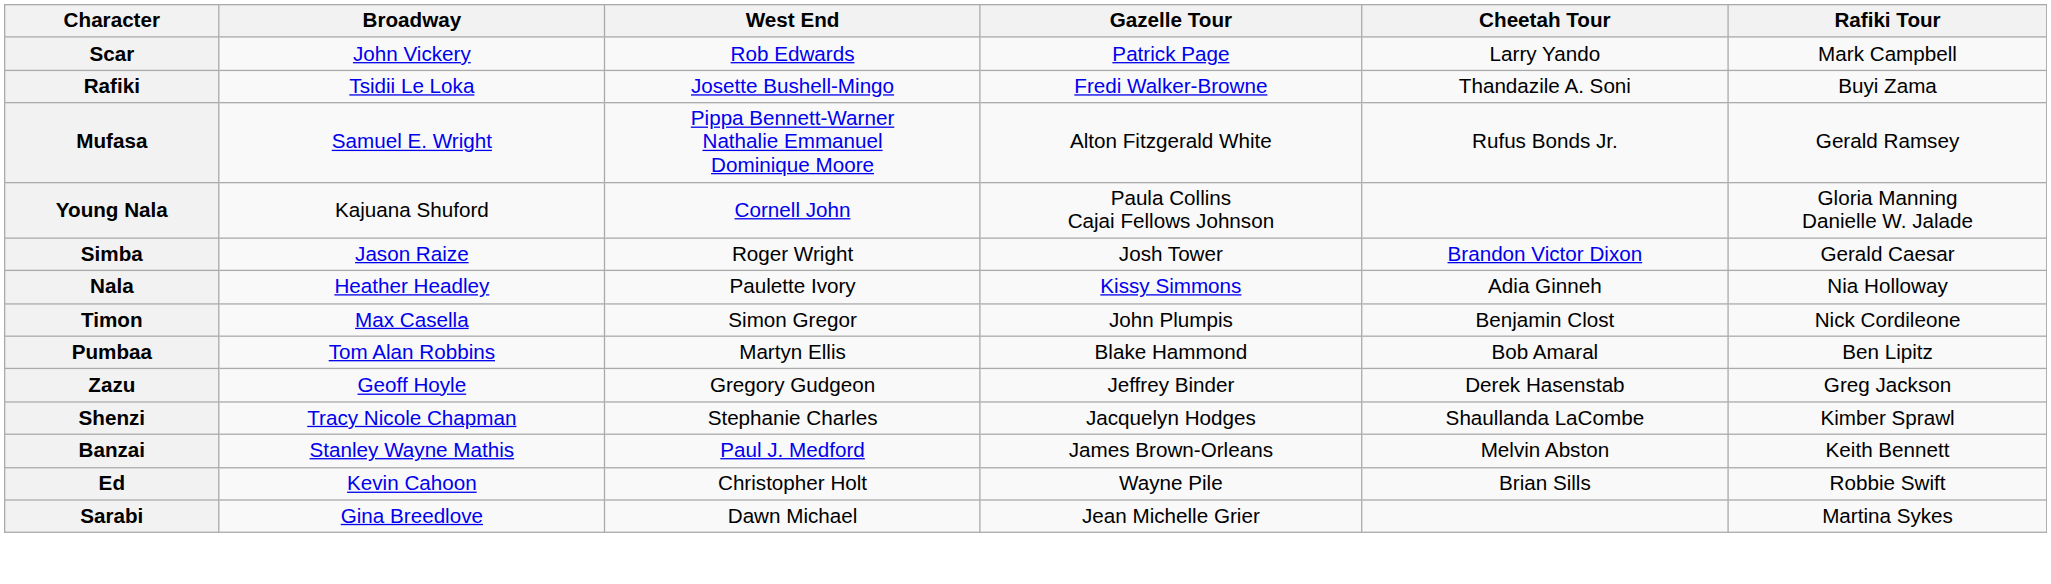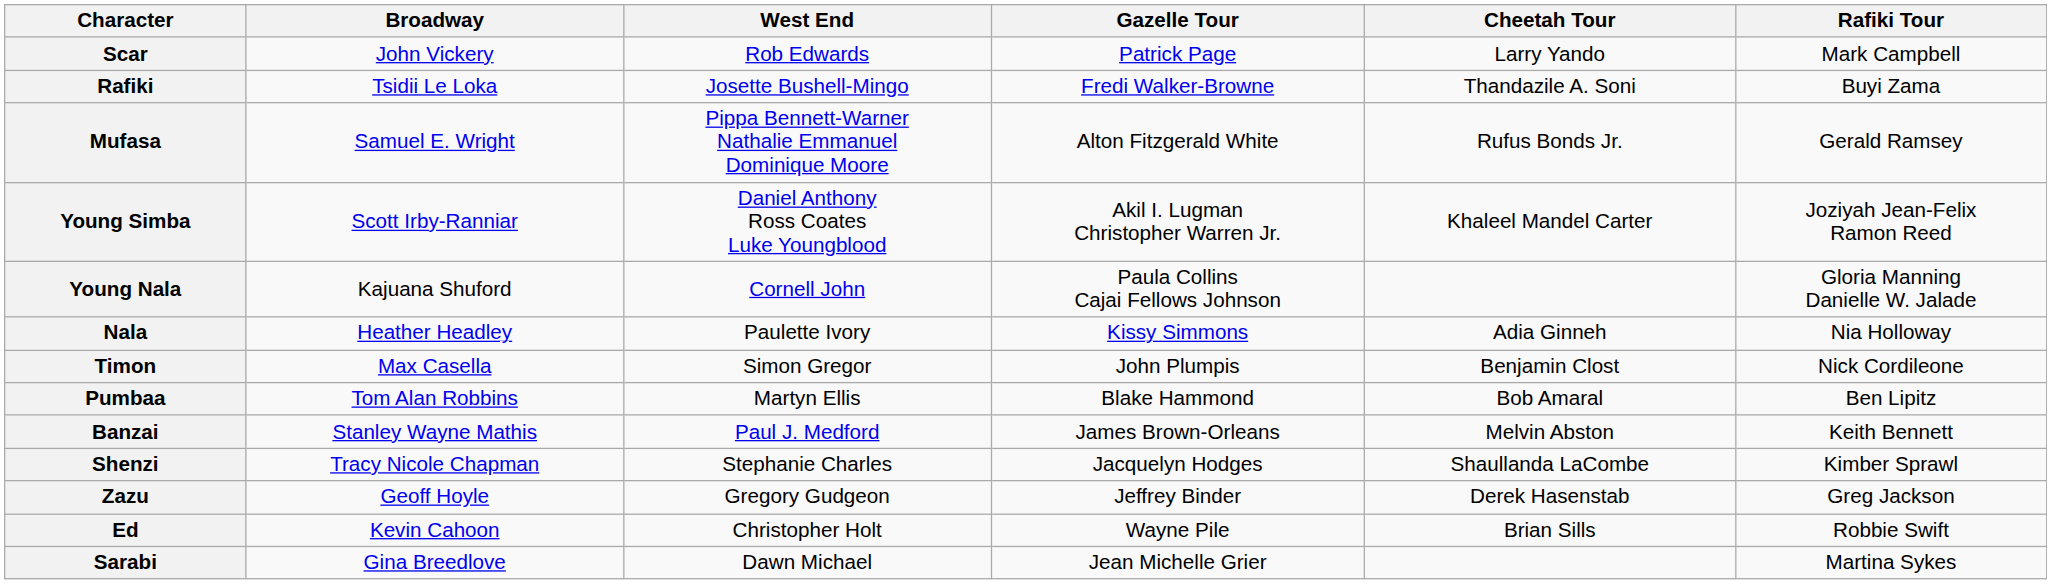 <table class="wikitable" width="100%">
 <tr>
 <th>Character</th>
 <th>Broadway</th>
 <th>West End</th>
 <th>Gazelle Tour<br></th>
 <th>Cheetah Tour<br></th>
 <th>Rafiki Tour<br></th>
 </tr>
 <tr>
 <th>Scar</th>
 <td align="center"><a href='#'>John Vickery</a></td>
 <td align="center"><a href='#'>Rob Edwards</a></td>
 <td align="center"><a href='#'>Patrick Page</a></td>
 <td align="center">Larry Yando</td>
 <td align="center">Mark Campbell</td>
 </tr>
 <tr>
 <th>Rafiki</th>
 <td align="center"><a href='#'>Tsidii Le Loka</a></td>
 <td align="center"><a href='#'>Josette Bushell-Mingo</a></td>
 <td align="center"><a href='#'>Fredi Walker-Browne</a></td>
 <td align="center">Thandazile A. Soni</td>
 <td align="center">Buyi Zama</td>
 </tr>
 <tr>
 <th>Mufasa</th>
 <td align="center"><a href='#'>Samuel E. Wright</a></td>
 <td align="center"><a href='#'>Pippa Bennett-Warner</a><br><a href='#'>Nathalie Emmanuel</a><br><a href='#'>Dominique Moore</a></td>
 <td align="center">Alton Fitzgerald White</td>
 <td align="center">Rufus Bonds Jr.</td>
 <td align="center">Gerald Ramsey</td>
 </tr>
 <tr>
+<th>Young Simba</th>
+<td align="center"><a href='#'>Scott Irby-Ranniar</a></td>
+<td align="center"><a href='#'>Daniel Anthony</a><br>Ross Coates<br><a href='#'>Luke Youngblood</a></td>
+<td align="center">Akil I. Lugman<br>Christopher Warren Jr.</td>
+<td align="center">Khaleel Mandel Carter</td>
+<td align="center">Joziyah Jean-Felix<br>Ramon Reed</td>
+</tr>
+<tr>
 <th>Young Nala</th>
 <td align="center">Kajuana Shuford</td>
 <td align="center"><a href='#'>Cornell John</a></td>
 <td align="center">Paula Collins<br>Cajai Fellows Johnson</td>
 <td align="center"></td>
 <td align="center">Gloria Manning<br>Danielle W. Jalade</td>
-</tr>
-<tr>
-<th>Simba</th>
-<td align="center"><a href='#'>Jason Raize</a></td>
-<td align="center">Roger Wright</td>
-<td align="center">Josh Tower</td>
-<td align="center"><a href='#'>Brandon Victor Dixon</a></td>
-<td align="center">Gerald Caesar</td>
 </tr>
 <tr>
 <th>Nala</th>
 <td align="center"><a href='#'>Heather Headley</a></td>
 <td align="center">Paulette Ivory</td>
 <td align="center"><a href='#'>Kissy Simmons</a></td>
 <td align="center">Adia Ginneh</td>
 <td align="center">Nia Holloway</td>
 </tr>
 <tr>
 <th>Timon</th>
 <td align="center"><a href='#'>Max Casella</a></td>
 <td align="center">Simon Gregor</td>
 <td align="center">John Plumpis</td>
 <td align="center">Benjamin Clost</td>
 <td align="center">Nick Cordileone</td>
 </tr>
 <tr>
 <th>Pumbaa</th>
 <td align="center"><a href='#'>Tom Alan Robbins</a></td>
 <td align="center">Martyn Ellis</td>
 <td align="center">Blake Hammond</td>
 <td align="center">Bob Amaral</td>
 <td align="center">Ben Lipitz</td>
 </tr>
 <tr>
-<th>Zazu</th>
-<td align="center"><a href='#'>Geoff Hoyle</a></td>
-<td align="center">Gregory Gudgeon</td>
-<td align="center">Jeffrey Binder</td>
-<td align="center">Derek Hasenstab</td>
-<td align="center">Greg Jackson</td>
+<th>Banzai</th>
+<td align="center"><a href='#'>Stanley Wayne Mathis</a></td>
+<td align="center"><a href='#'>Paul J. Medford</a></td>
+<td align="center">James Brown-Orleans</td>
+<td align="center">Melvin Abston</td>
+<td align="center">Keith Bennett</td>
 </tr>
 <tr>
 <th>Shenzi</th>
 <td align="center"><a href='#'>Tracy Nicole Chapman</a></td>
 <td align="center">Stephanie Charles</td>
 <td align="center">Jacquelyn Hodges</td>
 <td align="center">Shaullanda LaCombe</td>
 <td align="center">Kimber Sprawl</td>
 </tr>
 <tr>
-<th>Banzai</th>
-<td align="center"><a href='#'>Stanley Wayne Mathis</a></td>
-<td align="center"><a href='#'>Paul J. Medford</a></td>
-<td align="center">James Brown-Orleans</td>
-<td align="center">Melvin Abston</td>
-<td align="center">Keith Bennett</td>
+<th>Zazu</th>
+<td align="center"><a href='#'>Geoff Hoyle</a></td>
+<td align="center">Gregory Gudgeon</td>
+<td align="center">Jeffrey Binder</td>
+<td align="center">Derek Hasenstab</td>
+<td align="center">Greg Jackson</td>
 </tr>
 <tr>
 <th>Ed</th>
 <td align="center"><a href='#'>Kevin Cahoon</a></td>
 <td align="center">Christopher Holt</td>
 <td align="center">Wayne Pile</td>
 <td align="center">Brian Sills</td>
 <td align="center">Robbie Swift</td>
 </tr>
 <tr>
 <th>Sarabi</th>
 <td align="center"><a href='#'>Gina Breedlove</a></td>
 <td align="center">Dawn Michael</td>
 <td align="center">Jean Michelle Grier</td>
 <td align="center"></td>
 <td align="center">Martina Sykes</td>
 </tr>
 </table>
